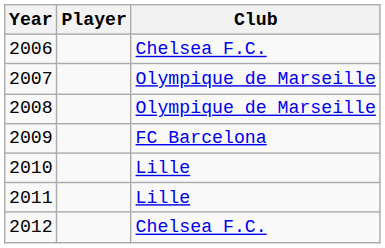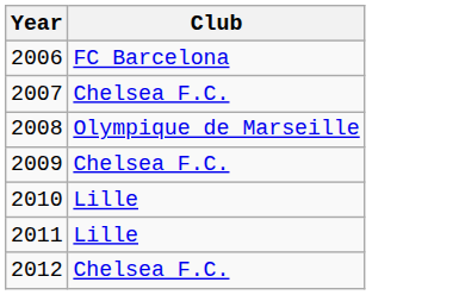 <table class="wikitable sortable">
 <tr>
 <th>Year</th>
-<th>Player</th>
 <th>Club</th>
 </tr>
 <tr>
 <td>2006</td>
-<td></td>
+<td><a href='#'>FC Barcelona</a></td>
+</tr>
+<tr>
+<td>2007</td>
 <td> <a href='#'>Chelsea F.C.</a></td>
 </tr>
 <tr>
-<td>2007</td>
-<td></td>
-<td><a href='#'>Olympique de Marseille</a></td>
-</tr>
-<tr>
 <td>2008</td>
-<td></td>
 <td><a href='#'>Olympique de Marseille</a></td>
 </tr>
 <tr>
 <td>2009</td>
-<td></td>
-<td><a href='#'>FC Barcelona</a></td>
+<td> <a href='#'>Chelsea F.C.</a></td>
 </tr>
 <tr>
 <td>2010</td>
-<td></td>
 <td><a href='#'>Lille</a></td>
 </tr>
 <tr>
 <td>2011</td>
-<td></td>
 <td><a href='#'>Lille</a></td>
 </tr>
 <tr>
 <td>2012</td>
-<td></td>
 <td><a href='#'>Chelsea F.C.</a></td>
 </tr>
 </table>
